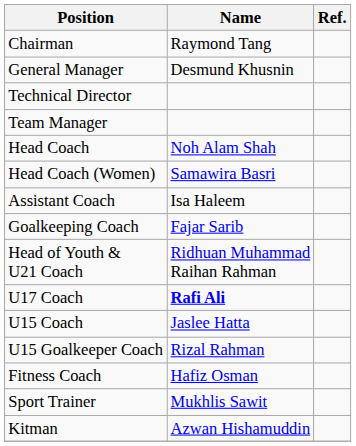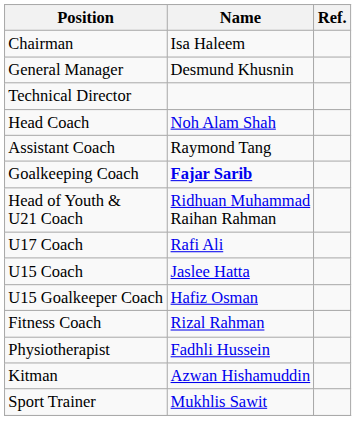 <table class="wikitable">
 <tr>
 <th>Position</th>
 <th>Name</th>
 <th>Ref.</th>
 </tr>
 <tr>
 <td>Chairman</td>
-<td> Raymond Tang</td>
+<td> Isa Haleem</td>
 <td></td>
 </tr>
 <tr>
 <td>General Manager</td>
 <td> Desmund Khusnin</td>
 <td></td>
 </tr>
 <tr>
 <td>Technical Director</td>
 <td></td>
 <td></td>
 </tr>
 <tr>
-<td>Team Manager</td>
-<td></td>
-<td></td>
-</tr>
-<tr>
 <td>Head Coach</td>
 <td> <a href='#'>Noh Alam Shah</a></td>
 <td></td>
 </tr>
 <tr>
-<td>Head Coach (Women)</td>
-<td> <a href='#'>Samawira Basri</a></td>
-<td></td>
-</tr>
-<tr>
 <td>Assistant Coach</td>
-<td> Isa Haleem</td>
+<td> Raymond Tang</td>
 <td></td>
 </tr>
 <tr>
 <td>Goalkeeping Coach</td>
-<td> <a href='#'>Fajar Sarib</a></td>
+<td><strong> <a href='#'>Fajar Sarib</a></strong></td>
 <td></td>
 </tr>
 <tr>
 <td>Head of Youth & <br> U21 Coach</td>
 <td> <a href='#'>Ridhuan Muhammad</a> <br>  Raihan Rahman</td>
 <td></td>
 </tr>
 <tr>
 <td>U17 Coach</td>
-<td><strong> <a href='#'>Rafi Ali</a></strong></td>
+<td> <a href='#'>Rafi Ali</a></td>
 <td></td>
 </tr>
 <tr>
 <td>U15 Coach</td>
 <td> <a href='#'>Jaslee Hatta</a></td>
 <td></td>
 </tr>
 <tr>
 <td>U15 Goalkeeper Coach</td>
+<td> <a href='#'>Hafiz Osman</a></td>
+<td></td>
+</tr>
+<tr>
+<td>Fitness Coach</td>
 <td> <a href='#'>Rizal Rahman</a></td>
 <td></td>
 </tr>
 <tr>
-<td>Fitness Coach</td>
-<td> <a href='#'>Hafiz Osman</a></td>
+<td>Physiotherapist</td>
+<td> <a href='#'>Fadhli Hussein</a></td>
+<td></td>
+</tr>
+<tr>
+<td>Kitman</td>
+<td> <a href='#'>Azwan Hishamuddin</a></td>
 <td></td>
 </tr>
 <tr>
 <td>Sport Trainer</td>
 <td> <a href='#'>Mukhlis Sawit</a></td>
 <td></td>
 </tr>
 <tr>
-<td>Kitman</td>
-<td> <a href='#'>Azwan Hishamuddin</a></td>
-<td></td>
-</tr>
-<tr>
 </tr>
 </table>
